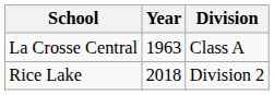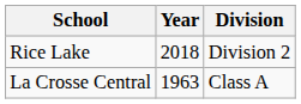 <table class="wikitable">
 <tr>
 <th>School</th>
 <th>Year</th>
 <th>Division</th>
 </tr>
 <tr>
+<td>Rice Lake</td>
+<td>2018</td>
+<td>Division 2</td>
+</tr>
+<tr>
 <td>La Crosse Central</td>
 <td>1963</td>
 <td>Class A</td>
 </tr>
-<tr>
-<td>Rice Lake</td>
-<td>2018</td>
-<td>Division 2</td>
-</tr>
 </table>
